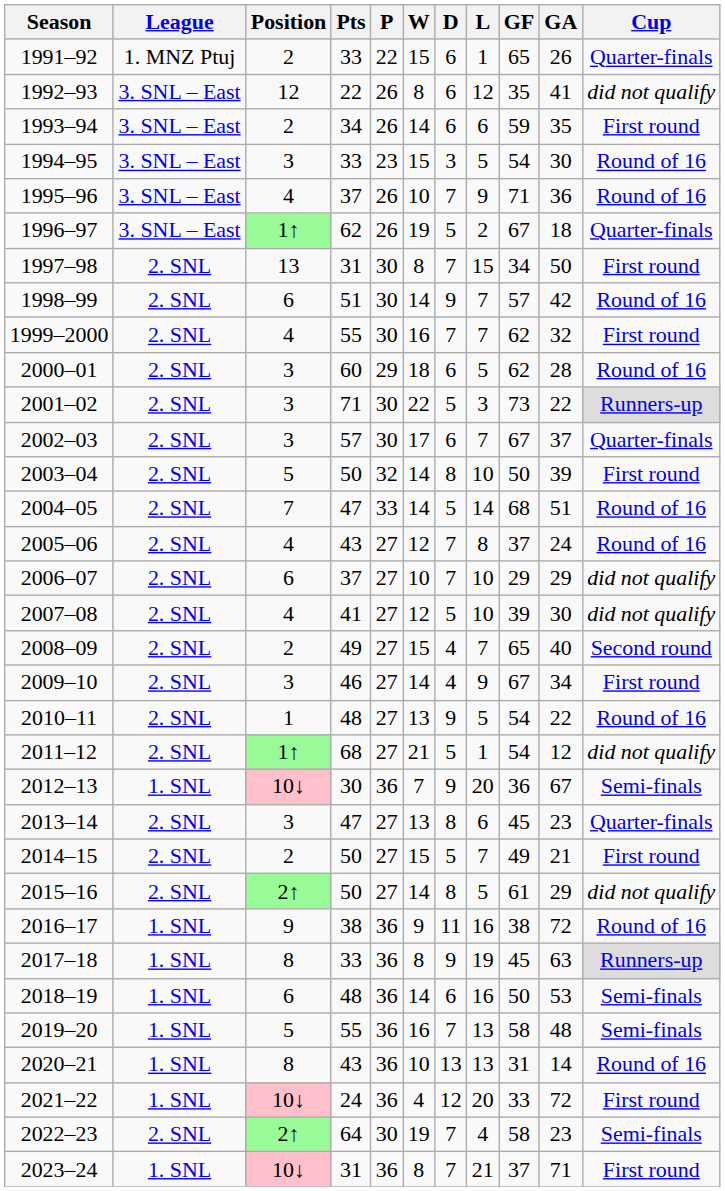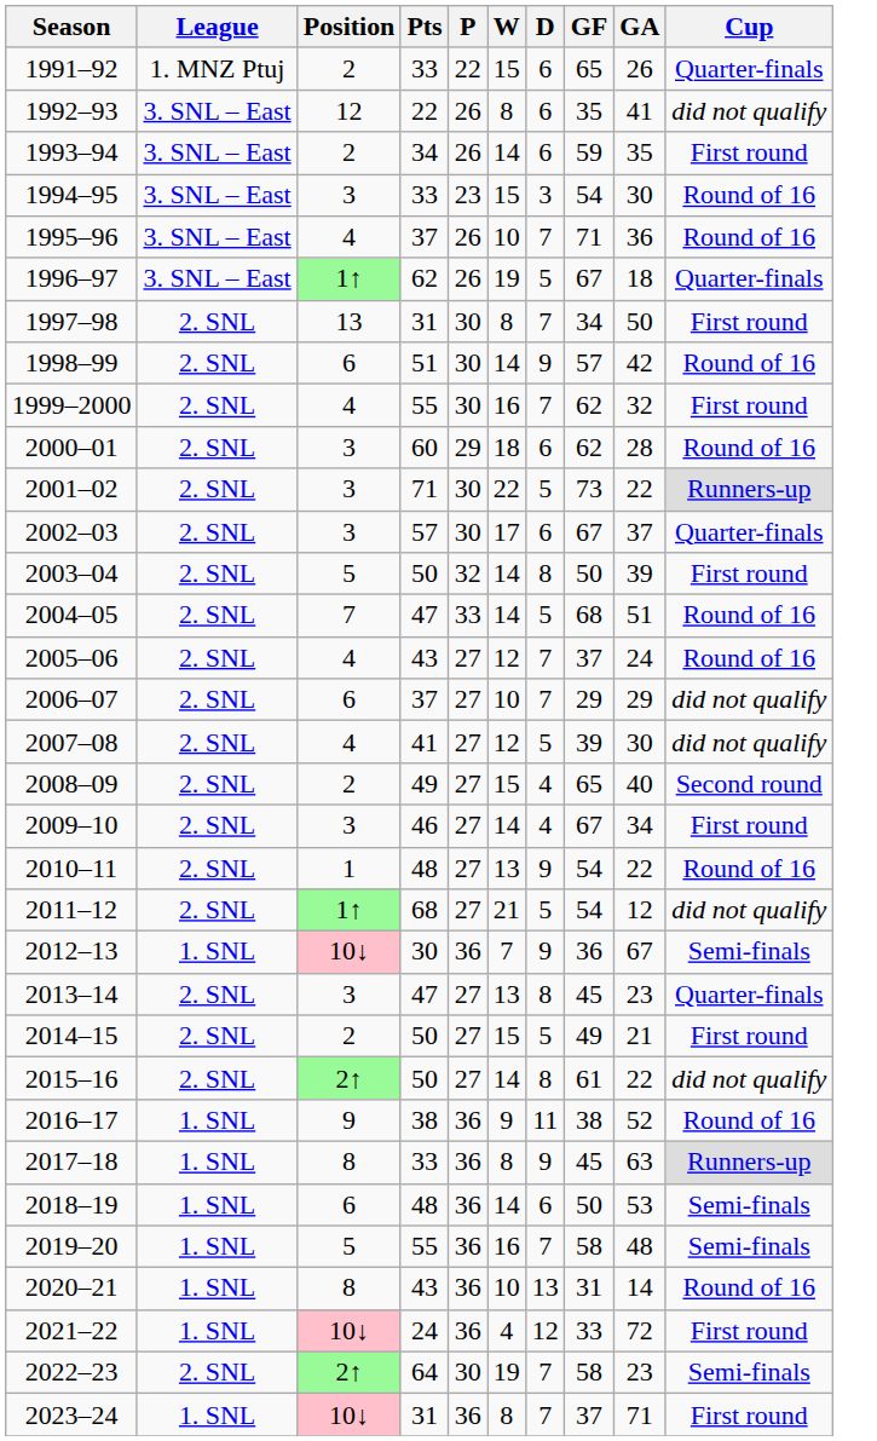 <table class="wikitable sortable" style="text-align: center;">
 <tr>
 <th>Season</th>
 <th><a href='#'>League</a></th>
 <th>Position</th>
 <th>Pts</th>
 <th>P</th>
 <th>W</th>
 <th>D</th>
-<th>L</th>
 <th>GF</th>
 <th>GA</th>
 <th><a href='#'>Cup</a></th>
 </tr>
 <tr>
 <td>1991–92</td>
 <td>1. MNZ Ptuj</td>
 <td>2</td>
 <td>33</td>
 <td>22</td>
 <td>15</td>
 <td>6</td>
-<td>1</td>
 <td>65</td>
 <td>26</td>
 <td><a href='#'>Quarter-finals</a></td>
 </tr>
 <tr>
 <td>1992–93</td>
 <td><a href='#'>3. SNL – East</a></td>
 <td>12</td>
 <td>22</td>
 <td>26</td>
 <td>8</td>
 <td>6</td>
-<td>12</td>
 <td>35</td>
 <td>41</td>
 <td><em>did not qualify</em></td>
 </tr>
 <tr>
 <td>1993–94</td>
 <td><a href='#'>3. SNL – East</a></td>
 <td>2</td>
 <td>34</td>
 <td>26</td>
 <td>14</td>
-<td>6</td>
 <td>6</td>
 <td>59</td>
 <td>35</td>
 <td><a href='#'>First round</a></td>
 </tr>
 <tr>
 <td>1994–95</td>
 <td><a href='#'>3. SNL – East</a></td>
 <td>3</td>
 <td>33</td>
 <td>23</td>
 <td>15</td>
 <td>3</td>
-<td>5</td>
 <td>54</td>
 <td>30</td>
 <td><a href='#'>Round of 16</a></td>
 </tr>
 <tr>
 <td>1995–96</td>
 <td><a href='#'>3. SNL – East</a></td>
 <td>4</td>
 <td>37</td>
 <td>26</td>
 <td>10</td>
 <td>7</td>
-<td>9</td>
 <td>71</td>
 <td>36</td>
 <td><a href='#'>Round of 16</a></td>
 </tr>
 <tr>
 <td>1996–97</td>
 <td><a href='#'>3. SNL – East</a></td>
 <td bgcolor=palegreen>1↑</td>
 <td>62</td>
 <td>26</td>
 <td>19</td>
 <td>5</td>
-<td>2</td>
 <td>67</td>
 <td>18</td>
 <td><a href='#'>Quarter-finals</a></td>
 </tr>
 <tr>
 <td>1997–98</td>
 <td><a href='#'>2. SNL</a></td>
 <td>13</td>
 <td>31</td>
 <td>30</td>
 <td>8</td>
 <td>7</td>
-<td>15</td>
 <td>34</td>
 <td>50</td>
 <td><a href='#'>First round</a></td>
 </tr>
 <tr>
 <td>1998–99</td>
 <td><a href='#'>2. SNL</a></td>
 <td>6</td>
 <td>51</td>
 <td>30</td>
 <td>14</td>
 <td>9</td>
-<td>7</td>
 <td>57</td>
 <td>42</td>
 <td><a href='#'>Round of 16</a></td>
 </tr>
 <tr>
 <td>1999–2000</td>
 <td><a href='#'>2. SNL</a></td>
 <td>4</td>
 <td>55</td>
 <td>30</td>
 <td>16</td>
-<td>7</td>
 <td>7</td>
 <td>62</td>
 <td>32</td>
 <td><a href='#'>First round</a></td>
 </tr>
 <tr>
 <td>2000–01</td>
 <td><a href='#'>2. SNL</a></td>
 <td>3</td>
 <td>60</td>
 <td>29</td>
 <td>18</td>
 <td>6</td>
-<td>5</td>
 <td>62</td>
 <td>28</td>
 <td><a href='#'>Round of 16</a></td>
 </tr>
 <tr>
 <td>2001–02</td>
 <td><a href='#'>2. SNL</a></td>
 <td>3</td>
 <td>71</td>
 <td>30</td>
 <td>22</td>
 <td>5</td>
-<td>3</td>
 <td>73</td>
 <td>22</td>
 <td style="background-color:#DDD"><a href='#'>Runners-up</a></td>
 </tr>
 <tr>
 <td>2002–03</td>
 <td><a href='#'>2. SNL</a></td>
 <td>3</td>
 <td>57</td>
 <td>30</td>
 <td>17</td>
 <td>6</td>
-<td>7</td>
 <td>67</td>
 <td>37</td>
 <td><a href='#'>Quarter-finals</a></td>
 </tr>
 <tr>
 <td>2003–04</td>
 <td><a href='#'>2. SNL</a></td>
 <td>5</td>
 <td>50</td>
 <td>32</td>
 <td>14</td>
 <td>8</td>
-<td>10</td>
 <td>50</td>
 <td>39</td>
 <td><a href='#'>First round</a></td>
 </tr>
 <tr>
 <td>2004–05</td>
 <td><a href='#'>2. SNL</a></td>
 <td>7</td>
 <td>47</td>
 <td>33</td>
 <td>14</td>
 <td>5</td>
-<td>14</td>
 <td>68</td>
 <td>51</td>
 <td><a href='#'>Round of 16</a></td>
 </tr>
 <tr>
 <td>2005–06</td>
 <td><a href='#'>2. SNL</a></td>
 <td>4</td>
 <td>43</td>
 <td>27</td>
 <td>12</td>
 <td>7</td>
-<td>8</td>
 <td>37</td>
 <td>24</td>
 <td><a href='#'>Round of 16</a></td>
 </tr>
 <tr>
 <td>2006–07</td>
 <td><a href='#'>2. SNL</a></td>
 <td>6</td>
 <td>37</td>
 <td>27</td>
 <td>10</td>
 <td>7</td>
-<td>10</td>
 <td>29</td>
 <td>29</td>
 <td><em>did not qualify</em></td>
 </tr>
 <tr>
 <td>2007–08</td>
 <td><a href='#'>2. SNL</a></td>
 <td>4</td>
 <td>41</td>
 <td>27</td>
 <td>12</td>
 <td>5</td>
-<td>10</td>
 <td>39</td>
 <td>30</td>
 <td><em>did not qualify</em></td>
 </tr>
 <tr>
 <td>2008–09</td>
 <td><a href='#'>2. SNL</a></td>
 <td>2</td>
 <td>49</td>
 <td>27</td>
 <td>15</td>
 <td>4</td>
-<td>7</td>
 <td>65</td>
 <td>40</td>
 <td><a href='#'>Second round</a></td>
 </tr>
 <tr>
 <td>2009–10</td>
 <td><a href='#'>2. SNL</a></td>
 <td>3</td>
 <td>46</td>
 <td>27</td>
 <td>14</td>
 <td>4</td>
-<td>9</td>
 <td>67</td>
 <td>34</td>
 <td><a href='#'>First round</a></td>
 </tr>
 <tr>
 <td>2010–11</td>
 <td><a href='#'>2. SNL</a></td>
 <td>1</td>
 <td>48</td>
 <td>27</td>
 <td>13</td>
 <td>9</td>
-<td>5</td>
 <td>54</td>
 <td>22</td>
 <td><a href='#'>Round of 16</a></td>
 </tr>
 <tr>
 <td>2011–12</td>
 <td><a href='#'>2. SNL</a></td>
 <td bgcolor=palegreen>1↑</td>
 <td>68</td>
 <td>27</td>
 <td>21</td>
 <td>5</td>
-<td>1</td>
 <td>54</td>
 <td>12</td>
 <td><em>did not qualify</em></td>
 </tr>
 <tr>
 <td>2012–13</td>
 <td><a href='#'>1. SNL</a></td>
 <td bgcolor=pink>10↓</td>
 <td>30</td>
 <td>36</td>
 <td>7</td>
 <td>9</td>
-<td>20</td>
 <td>36</td>
 <td>67</td>
 <td><a href='#'>Semi-finals</a></td>
 </tr>
 <tr>
 <td>2013–14</td>
 <td><a href='#'>2. SNL</a></td>
 <td>3</td>
 <td>47</td>
 <td>27</td>
 <td>13</td>
 <td>8</td>
-<td>6</td>
 <td>45</td>
 <td>23</td>
 <td><a href='#'>Quarter-finals</a></td>
 </tr>
 <tr>
 <td>2014–15</td>
 <td><a href='#'>2. SNL</a></td>
 <td>2</td>
 <td>50</td>
 <td>27</td>
 <td>15</td>
 <td>5</td>
-<td>7</td>
 <td>49</td>
 <td>21</td>
 <td><a href='#'>First round</a></td>
 </tr>
 <tr>
 <td>2015–16</td>
 <td><a href='#'>2. SNL</a></td>
 <td bgcolor=palegreen>2↑</td>
 <td>50</td>
 <td>27</td>
 <td>14</td>
 <td>8</td>
-<td>5</td>
 <td>61</td>
-<td>29</td>
+<td>22</td>
 <td><em>did not qualify</em></td>
 </tr>
 <tr>
 <td>2016–17</td>
 <td><a href='#'>1. SNL</a></td>
 <td>9</td>
 <td>38</td>
 <td>36</td>
 <td>9</td>
 <td>11</td>
-<td>16</td>
 <td>38</td>
-<td>72</td>
+<td>52</td>
 <td><a href='#'>Round of 16</a></td>
 </tr>
 <tr>
 <td>2017–18</td>
 <td><a href='#'>1. SNL</a></td>
 <td>8</td>
 <td>33</td>
 <td>36</td>
 <td>8</td>
 <td>9</td>
-<td>19</td>
 <td>45</td>
 <td>63</td>
 <td style="background-color:#DDD"><a href='#'>Runners-up</a></td>
 </tr>
 <tr>
 <td>2018–19</td>
 <td><a href='#'>1. SNL</a></td>
 <td>6</td>
 <td>48</td>
 <td>36</td>
 <td>14</td>
 <td>6</td>
-<td>16</td>
 <td>50</td>
 <td>53</td>
 <td><a href='#'>Semi-finals</a></td>
 </tr>
 <tr>
 <td>2019–20</td>
 <td><a href='#'>1. SNL</a></td>
 <td>5</td>
 <td>55</td>
 <td>36</td>
 <td>16</td>
 <td>7</td>
-<td>13</td>
 <td>58</td>
 <td>48</td>
 <td><a href='#'>Semi-finals</a></td>
 </tr>
 <tr>
 <td>2020–21</td>
 <td><a href='#'>1. SNL</a></td>
 <td>8</td>
 <td>43</td>
 <td>36</td>
 <td>10</td>
-<td>13</td>
 <td>13</td>
 <td>31</td>
 <td>14</td>
 <td><a href='#'>Round of 16</a></td>
 </tr>
 <tr>
 <td>2021–22</td>
 <td><a href='#'>1. SNL</a></td>
 <td bgcolor=pink>10↓</td>
 <td>24</td>
 <td>36</td>
 <td>4</td>
 <td>12</td>
-<td>20</td>
 <td>33</td>
 <td>72</td>
 <td><a href='#'>First round</a></td>
 </tr>
 <tr>
 <td>2022–23</td>
 <td><a href='#'>2. SNL</a></td>
 <td bgcolor=palegreen>2↑</td>
 <td>64</td>
 <td>30</td>
 <td>19</td>
 <td>7</td>
-<td>4</td>
 <td>58</td>
 <td>23</td>
 <td><a href='#'>Semi-finals</a></td>
 </tr>
 <tr>
 <td>2023–24</td>
 <td><a href='#'>1. SNL</a></td>
 <td bgcolor=pink>10↓</td>
 <td>31</td>
 <td>36</td>
 <td>8</td>
 <td>7</td>
-<td>21</td>
 <td>37</td>
 <td>71</td>
 <td><a href='#'>First round</a></td>
 </tr>
 </table>
